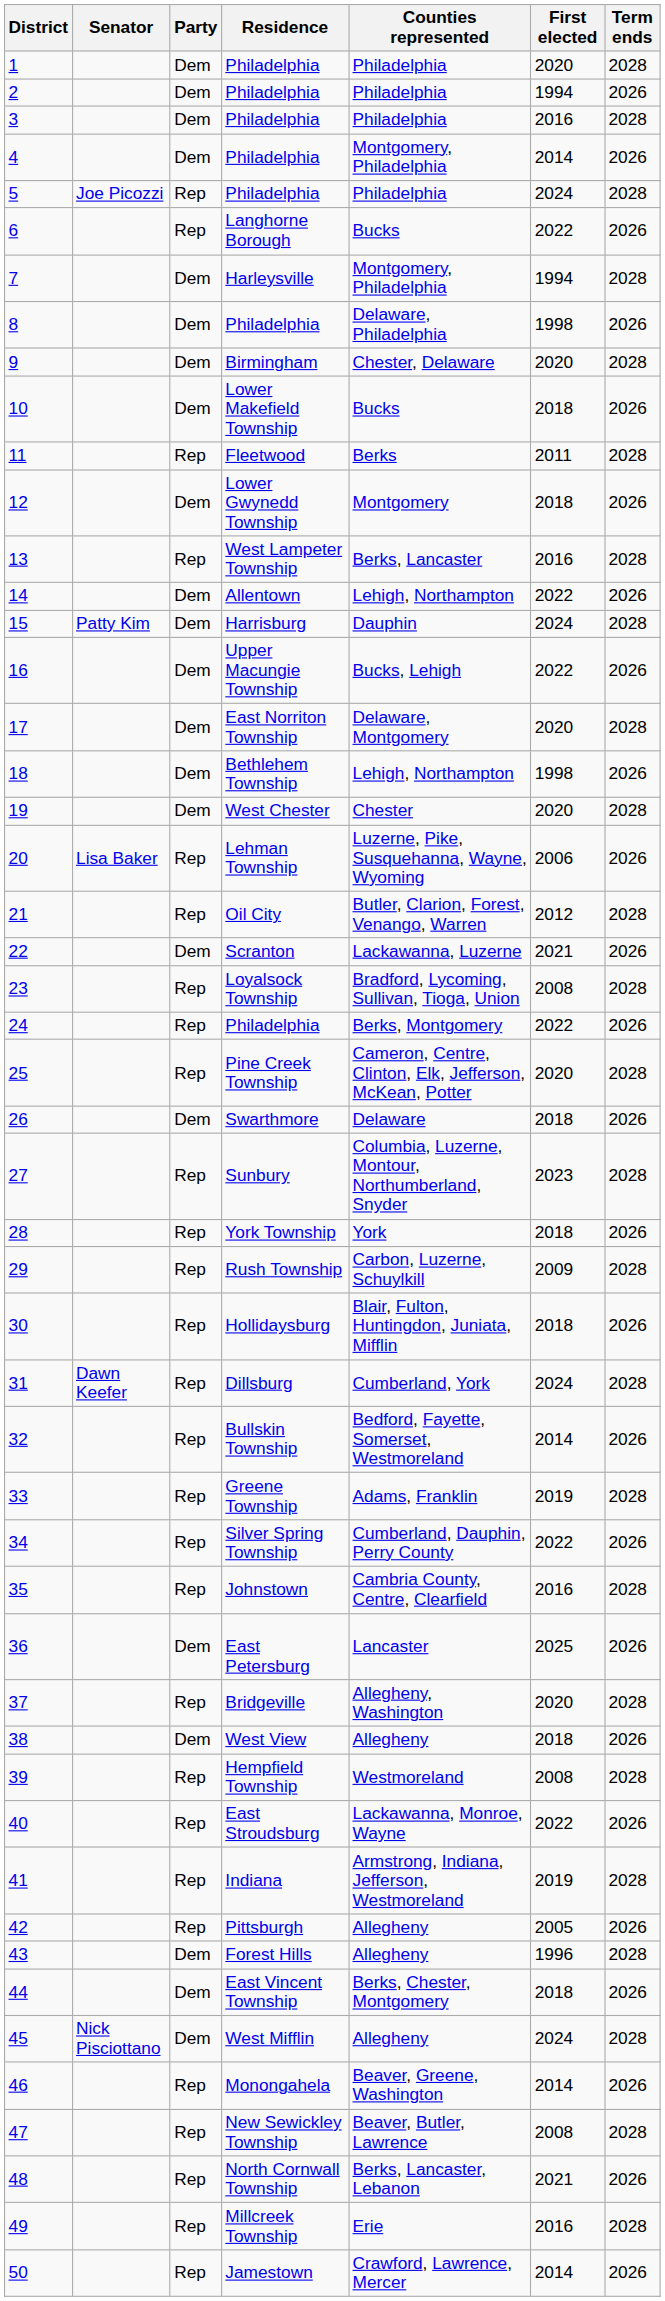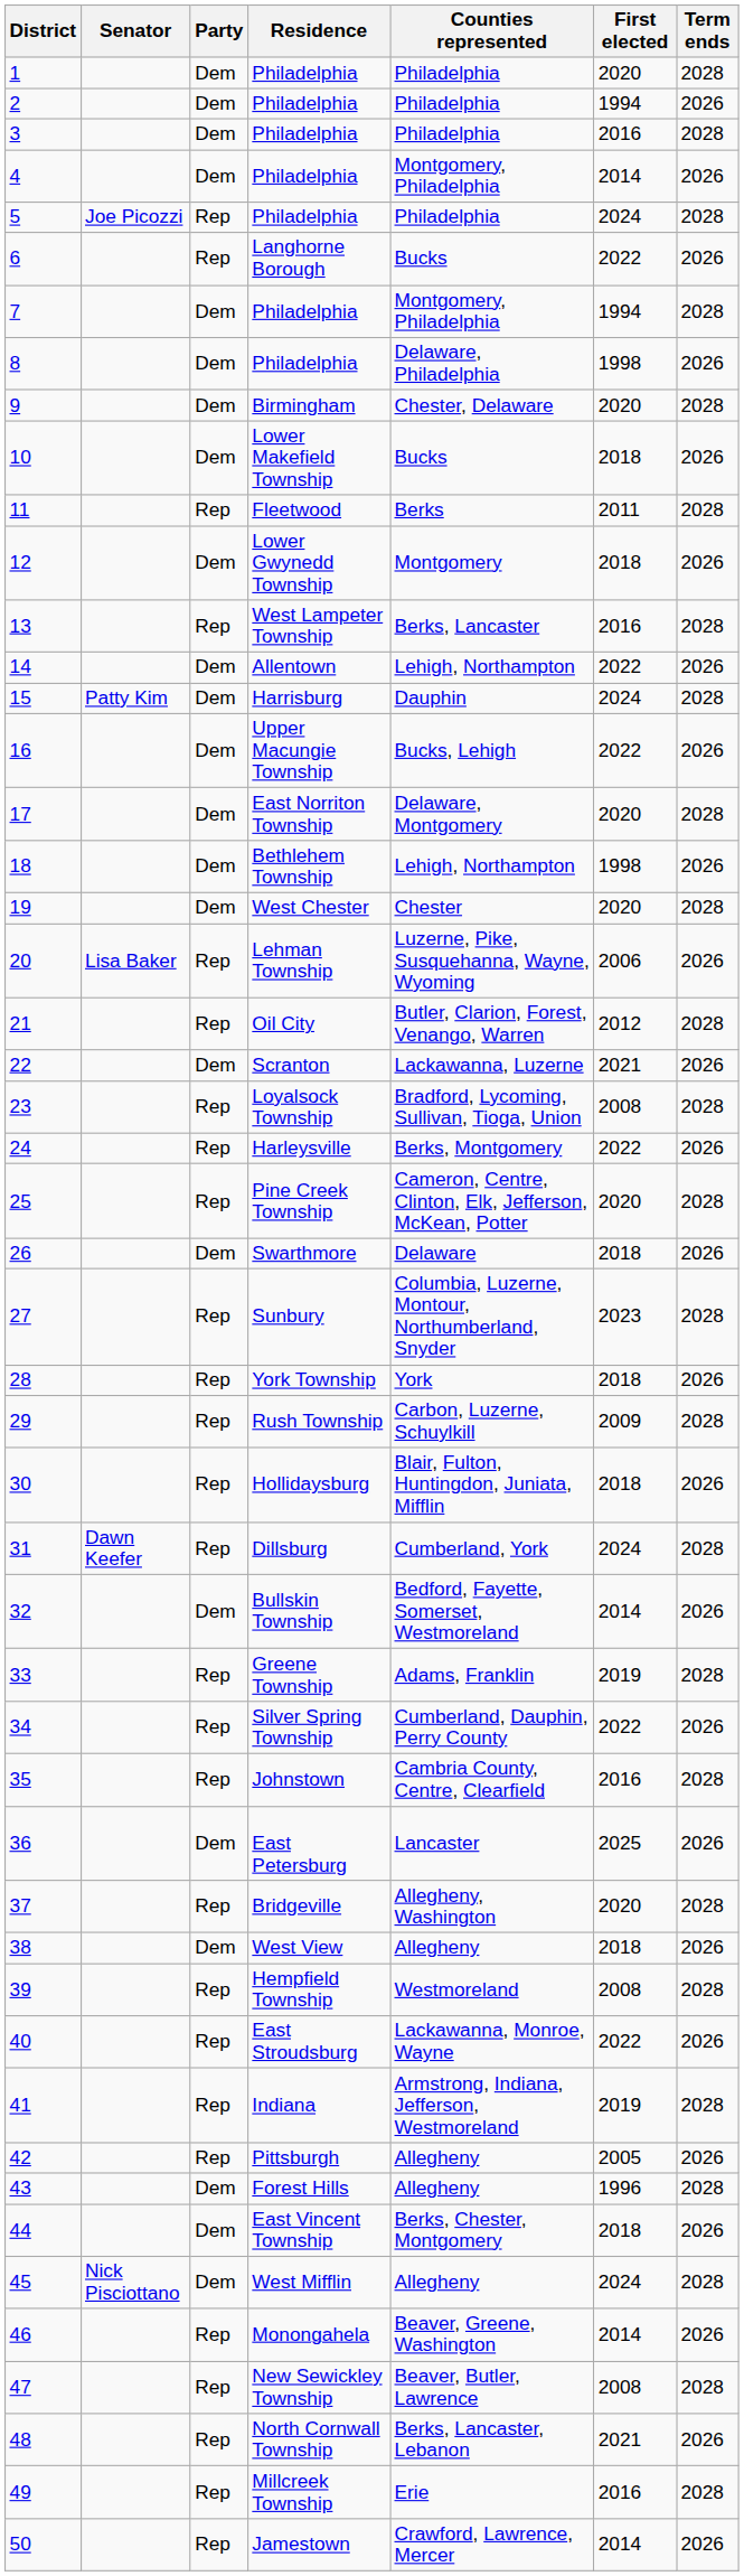 <table class="sortable wikitable">
 <tr>
 <th>District</th>
 <th>Senator</th>
 <th>Party</th>
 <th>Residence</th>
 <th>Counties represented</th>
 <th>First elected</th>
 <th>Term ends</th>
 </tr>
 <tr>
 <td><a href='#'>1</a></td>
 <td></td>
 <td>Dem</td>
 <td><a href='#'>Philadelphia</a></td>
 <td><a href='#'>Philadelphia</a></td>
 <td>2020</td>
 <td>2028</td>
 </tr>
 <tr>
 <td><a href='#'>2</a></td>
 <td></td>
 <td>Dem</td>
 <td><a href='#'>Philadelphia</a></td>
 <td><a href='#'>Philadelphia</a></td>
 <td>1994</td>
 <td>2026</td>
 </tr>
 <tr>
 <td><a href='#'>3</a></td>
 <td></td>
 <td>Dem</td>
 <td><a href='#'>Philadelphia</a></td>
 <td><a href='#'>Philadelphia</a></td>
 <td>2016</td>
 <td>2028</td>
 </tr>
 <tr>
 <td><a href='#'>4</a></td>
 <td></td>
 <td>Dem</td>
 <td><a href='#'>Philadelphia</a></td>
 <td><a href='#'>Montgomery</a>, <a href='#'>Philadelphia</a></td>
 <td>2014</td>
 <td>2026</td>
 </tr>
 <tr>
 <td><a href='#'>5</a></td>
 <td><a href='#'>Joe Picozzi</a></td>
 <td>Rep</td>
 <td><a href='#'>Philadelphia</a></td>
 <td><a href='#'>Philadelphia</a></td>
 <td>2024</td>
 <td>2028</td>
 </tr>
 <tr>
 <td><a href='#'>6</a></td>
 <td></td>
 <td>Rep</td>
 <td><a href='#'>Langhorne Borough</a></td>
 <td><a href='#'>Bucks</a></td>
 <td>2022</td>
 <td>2026</td>
 </tr>
 <tr>
 <td><a href='#'>7</a></td>
 <td></td>
 <td>Dem</td>
-<td><a href='#'>Harleysville</a></td>
+<td><a href='#'>Philadelphia</a></td>
 <td><a href='#'>Montgomery</a>, <a href='#'>Philadelphia</a></td>
 <td>1994</td>
 <td>2028</td>
 </tr>
 <tr>
 <td><a href='#'>8</a></td>
 <td></td>
 <td>Dem</td>
 <td><a href='#'>Philadelphia</a></td>
 <td><a href='#'>Delaware</a>, <a href='#'>Philadelphia</a></td>
 <td>1998</td>
 <td>2026</td>
 </tr>
 <tr>
 <td><a href='#'>9</a></td>
 <td></td>
 <td>Dem</td>
 <td><a href='#'>Birmingham</a></td>
 <td><a href='#'>Chester</a>, <a href='#'>Delaware</a></td>
 <td>2020</td>
 <td>2028</td>
 </tr>
 <tr>
 <td><a href='#'>10</a></td>
 <td></td>
 <td>Dem</td>
 <td><a href='#'>Lower Makefield Township</a></td>
 <td><a href='#'>Bucks</a></td>
 <td>2018</td>
 <td>2026</td>
 </tr>
 <tr>
 <td><a href='#'>11</a></td>
 <td></td>
 <td>Rep</td>
 <td><a href='#'>Fleetwood</a></td>
 <td><a href='#'>Berks</a></td>
 <td>2011</td>
 <td>2028</td>
 </tr>
 <tr>
 <td><a href='#'>12</a></td>
 <td></td>
 <td>Dem</td>
 <td><a href='#'>Lower Gwynedd Township</a></td>
 <td><a href='#'>Montgomery</a></td>
 <td>2018</td>
 <td>2026</td>
 </tr>
 <tr>
 <td><a href='#'>13</a></td>
 <td></td>
 <td>Rep</td>
 <td><a href='#'>West Lampeter Township</a></td>
 <td><a href='#'>Berks</a>, <a href='#'>Lancaster</a></td>
 <td>2016</td>
 <td>2028</td>
 </tr>
 <tr>
 <td><a href='#'>14</a></td>
 <td></td>
 <td>Dem</td>
 <td><a href='#'>Allentown</a></td>
 <td><a href='#'>Lehigh</a>, <a href='#'>Northampton</a></td>
 <td>2022</td>
 <td>2026</td>
 </tr>
 <tr>
 <td><a href='#'>15</a></td>
 <td><a href='#'>Patty Kim</a></td>
 <td>Dem</td>
 <td><a href='#'>Harrisburg</a></td>
 <td><a href='#'>Dauphin</a></td>
 <td>2024</td>
 <td>2028</td>
 </tr>
 <tr>
 <td><a href='#'>16</a></td>
 <td></td>
 <td>Dem</td>
 <td><a href='#'>Upper Macungie Township</a></td>
 <td><a href='#'>Bucks</a>, <a href='#'>Lehigh</a></td>
 <td>2022</td>
 <td>2026</td>
 </tr>
 <tr>
 <td><a href='#'>17</a></td>
 <td></td>
 <td>Dem</td>
 <td><a href='#'>East Norriton Township</a></td>
 <td><a href='#'>Delaware</a>, <a href='#'>Montgomery</a></td>
 <td>2020</td>
 <td>2028</td>
 </tr>
 <tr>
 <td><a href='#'>18</a></td>
 <td></td>
 <td>Dem</td>
 <td><a href='#'>Bethlehem Township</a></td>
 <td><a href='#'>Lehigh</a>, <a href='#'>Northampton</a></td>
 <td>1998</td>
 <td>2026</td>
 </tr>
 <tr>
 <td><a href='#'>19</a></td>
 <td></td>
 <td>Dem</td>
 <td><a href='#'>West Chester</a></td>
 <td><a href='#'>Chester</a></td>
 <td>2020</td>
 <td>2028</td>
 </tr>
 <tr>
 <td><a href='#'>20</a></td>
 <td><a href='#'>Lisa Baker</a></td>
 <td>Rep</td>
 <td><a href='#'>Lehman Township</a></td>
 <td><a href='#'>Luzerne</a>, <a href='#'>Pike</a>, <a href='#'>Susquehanna</a>, <a href='#'>Wayne</a>, <a href='#'>Wyoming</a></td>
 <td>2006</td>
 <td>2026</td>
 </tr>
 <tr>
 <td><a href='#'>21</a></td>
 <td></td>
 <td>Rep</td>
 <td><a href='#'>Oil City</a></td>
 <td><a href='#'>Butler</a>, <a href='#'>Clarion</a>, <a href='#'>Forest</a>, <a href='#'>Venango</a>, <a href='#'>Warren</a></td>
 <td>2012</td>
 <td>2028</td>
 </tr>
 <tr>
 <td><a href='#'>22</a></td>
 <td></td>
 <td>Dem</td>
 <td><a href='#'>Scranton</a></td>
 <td><a href='#'>Lackawanna</a>, <a href='#'>Luzerne</a></td>
 <td>2021</td>
 <td>2026</td>
 </tr>
 <tr>
 <td><a href='#'>23</a></td>
 <td></td>
 <td>Rep</td>
 <td><a href='#'>Loyalsock Township</a></td>
 <td><a href='#'>Bradford</a>, <a href='#'>Lycoming</a>, <a href='#'>Sullivan</a>, <a href='#'>Tioga</a>, <a href='#'>Union</a></td>
 <td>2008</td>
 <td>2028</td>
 </tr>
 <tr>
 <td><a href='#'>24</a></td>
 <td></td>
 <td>Rep</td>
-<td><a href='#'>Philadelphia</a></td>
+<td><a href='#'>Harleysville</a></td>
 <td><a href='#'>Berks</a>, <a href='#'>Montgomery</a></td>
 <td>2022</td>
 <td>2026</td>
 </tr>
 <tr>
 <td><a href='#'>25</a></td>
 <td></td>
 <td>Rep</td>
 <td><a href='#'>Pine Creek Township</a></td>
 <td><a href='#'>Cameron</a>, <a href='#'>Centre</a>, <a href='#'>Clinton</a>, <a href='#'>Elk</a>, <a href='#'>Jefferson</a>, <a href='#'>McKean</a>, <a href='#'>Potter</a></td>
 <td>2020</td>
 <td>2028</td>
 </tr>
 <tr>
 <td><a href='#'>26</a></td>
 <td></td>
 <td>Dem</td>
 <td><a href='#'>Swarthmore</a></td>
 <td><a href='#'>Delaware</a></td>
 <td>2018</td>
 <td>2026</td>
 </tr>
 <tr>
 <td><a href='#'>27</a></td>
 <td></td>
 <td>Rep</td>
 <td><a href='#'>Sunbury</a></td>
 <td><a href='#'>Columbia</a>, <a href='#'>Luzerne</a>, <a href='#'>Montour</a>, <a href='#'>Northumberland</a>, <a href='#'>Snyder</a></td>
 <td>2023</td>
 <td>2028</td>
 </tr>
 <tr>
 <td><a href='#'>28</a></td>
 <td></td>
 <td>Rep</td>
 <td><a href='#'>York Township</a></td>
 <td><a href='#'>York</a></td>
 <td>2018</td>
 <td>2026</td>
 </tr>
 <tr>
 <td><a href='#'>29</a></td>
 <td></td>
 <td>Rep</td>
 <td><a href='#'>Rush Township</a></td>
 <td><a href='#'>Carbon</a>, <a href='#'>Luzerne</a>, <a href='#'>Schuylkill</a></td>
 <td>2009</td>
 <td>2028</td>
 </tr>
 <tr>
 <td><a href='#'>30</a></td>
 <td></td>
 <td>Rep</td>
 <td><a href='#'>Hollidaysburg</a></td>
 <td><a href='#'>Blair</a>, <a href='#'>Fulton</a>, <a href='#'>Huntingdon</a>, <a href='#'>Juniata</a>, <a href='#'>Mifflin</a></td>
 <td>2018</td>
 <td>2026</td>
 </tr>
 <tr>
 <td><a href='#'>31</a></td>
 <td><a href='#'>Dawn Keefer</a></td>
 <td>Rep</td>
 <td><a href='#'>Dillsburg</a></td>
 <td><a href='#'>Cumberland</a>, <a href='#'>York</a></td>
 <td>2024</td>
 <td>2028</td>
 </tr>
 <tr>
 <td><a href='#'>32</a></td>
 <td></td>
-<td>Rep</td>
+<td>Dem</td>
 <td><a href='#'>Bullskin Township</a></td>
 <td><a href='#'>Bedford</a>, <a href='#'>Fayette</a>, <a href='#'>Somerset</a>, <a href='#'>Westmoreland</a></td>
 <td>2014</td>
 <td>2026</td>
 </tr>
 <tr>
 <td><a href='#'>33</a></td>
 <td></td>
 <td>Rep</td>
 <td><a href='#'>Greene Township</a></td>
 <td><a href='#'>Adams</a>, <a href='#'>Franklin</a></td>
 <td>2019</td>
 <td>2028</td>
 </tr>
 <tr>
 <td><a href='#'>34</a></td>
 <td></td>
 <td>Rep</td>
 <td><a href='#'>Silver Spring Township</a></td>
 <td><a href='#'>Cumberland</a>, <a href='#'>Dauphin</a>, <a href='#'>Perry County</a></td>
 <td>2022</td>
 <td>2026</td>
 </tr>
 <tr>
 <td><a href='#'>35</a></td>
 <td></td>
 <td>Rep</td>
 <td><a href='#'>Johnstown</a></td>
 <td><a href='#'>Cambria County</a>, <a href='#'>Centre</a>, <a href='#'>Clearfield</a></td>
 <td>2016</td>
 <td>2028</td>
 </tr>
 <tr>
 <td><a href='#'>36</a></td>
 <td></td>
 <td>Dem</td>
 <td><br><a href='#'>East Petersburg</a></td>
 <td><a href='#'>Lancaster</a></td>
 <td>2025</td>
 <td>2026</td>
 </tr>
 <tr>
 <td><a href='#'>37</a></td>
 <td></td>
 <td>Rep</td>
 <td><a href='#'>Bridgeville</a></td>
 <td><a href='#'>Allegheny</a>, <a href='#'>Washington</a></td>
 <td>2020</td>
 <td>2028</td>
 </tr>
 <tr>
 <td><a href='#'>38</a></td>
 <td></td>
 <td>Dem</td>
 <td><a href='#'>West View</a></td>
 <td><a href='#'>Allegheny</a></td>
 <td>2018</td>
 <td>2026</td>
 </tr>
 <tr>
 <td><a href='#'>39</a></td>
 <td></td>
 <td>Rep</td>
 <td><a href='#'>Hempfield Township</a></td>
 <td><a href='#'>Westmoreland</a></td>
 <td>2008</td>
 <td>2028</td>
 </tr>
 <tr>
 <td><a href='#'>40</a></td>
 <td></td>
 <td>Rep</td>
 <td><a href='#'>East Stroudsburg</a></td>
 <td><a href='#'>Lackawanna</a>, <a href='#'>Monroe</a>, <a href='#'>Wayne</a></td>
 <td>2022</td>
 <td>2026</td>
 </tr>
 <tr>
 <td><a href='#'>41</a></td>
 <td></td>
 <td>Rep</td>
 <td><a href='#'>Indiana</a></td>
 <td><a href='#'>Armstrong</a>, <a href='#'>Indiana</a>, <a href='#'>Jefferson</a>, <a href='#'>Westmoreland</a></td>
 <td>2019</td>
 <td>2028</td>
 </tr>
 <tr>
 <td><a href='#'>42</a></td>
 <td></td>
 <td>Rep</td>
 <td><a href='#'>Pittsburgh</a></td>
 <td><a href='#'>Allegheny</a></td>
 <td>2005</td>
 <td>2026</td>
 </tr>
 <tr>
 <td><a href='#'>43</a></td>
 <td></td>
 <td>Dem</td>
 <td><a href='#'>Forest Hills</a></td>
 <td><a href='#'>Allegheny</a></td>
 <td>1996</td>
 <td>2028</td>
 </tr>
 <tr>
 <td><a href='#'>44</a></td>
 <td></td>
 <td>Dem</td>
 <td><a href='#'>East Vincent Township</a></td>
 <td><a href='#'>Berks</a>, <a href='#'>Chester</a>, <a href='#'>Montgomery</a></td>
 <td>2018</td>
 <td>2026</td>
 </tr>
 <tr>
 <td><a href='#'>45</a></td>
 <td><a href='#'>Nick Pisciottano</a></td>
 <td>Dem</td>
 <td><a href='#'>West Mifflin</a></td>
 <td><a href='#'>Allegheny</a></td>
 <td>2024</td>
 <td>2028</td>
 </tr>
 <tr>
 <td><a href='#'>46</a></td>
 <td></td>
 <td>Rep</td>
 <td><a href='#'>Monongahela</a></td>
 <td><a href='#'>Beaver</a>, <a href='#'>Greene</a>, <a href='#'>Washington</a></td>
 <td>2014</td>
 <td>2026</td>
 </tr>
 <tr>
 <td><a href='#'>47</a></td>
 <td></td>
 <td>Rep</td>
 <td><a href='#'>New Sewickley Township</a></td>
 <td><a href='#'>Beaver</a>, <a href='#'>Butler</a>, <a href='#'>Lawrence</a></td>
 <td>2008</td>
 <td>2028</td>
 </tr>
 <tr>
 <td><a href='#'>48</a></td>
 <td></td>
 <td>Rep</td>
 <td><a href='#'>North Cornwall Township</a></td>
 <td><a href='#'>Berks</a>, <a href='#'>Lancaster</a>, <a href='#'>Lebanon</a></td>
 <td>2021</td>
 <td>2026</td>
 </tr>
 <tr>
 <td><a href='#'>49</a></td>
 <td></td>
 <td>Rep</td>
 <td><a href='#'>Millcreek Township</a></td>
 <td><a href='#'>Erie</a></td>
 <td>2016</td>
 <td>2028</td>
 </tr>
 <tr>
 <td><a href='#'>50</a></td>
 <td></td>
 <td>Rep</td>
 <td><a href='#'>Jamestown</a></td>
 <td><a href='#'>Crawford</a>, <a href='#'>Lawrence</a>, <a href='#'>Mercer</a></td>
 <td>2014</td>
 <td>2026</td>
 </tr>
 </table>
